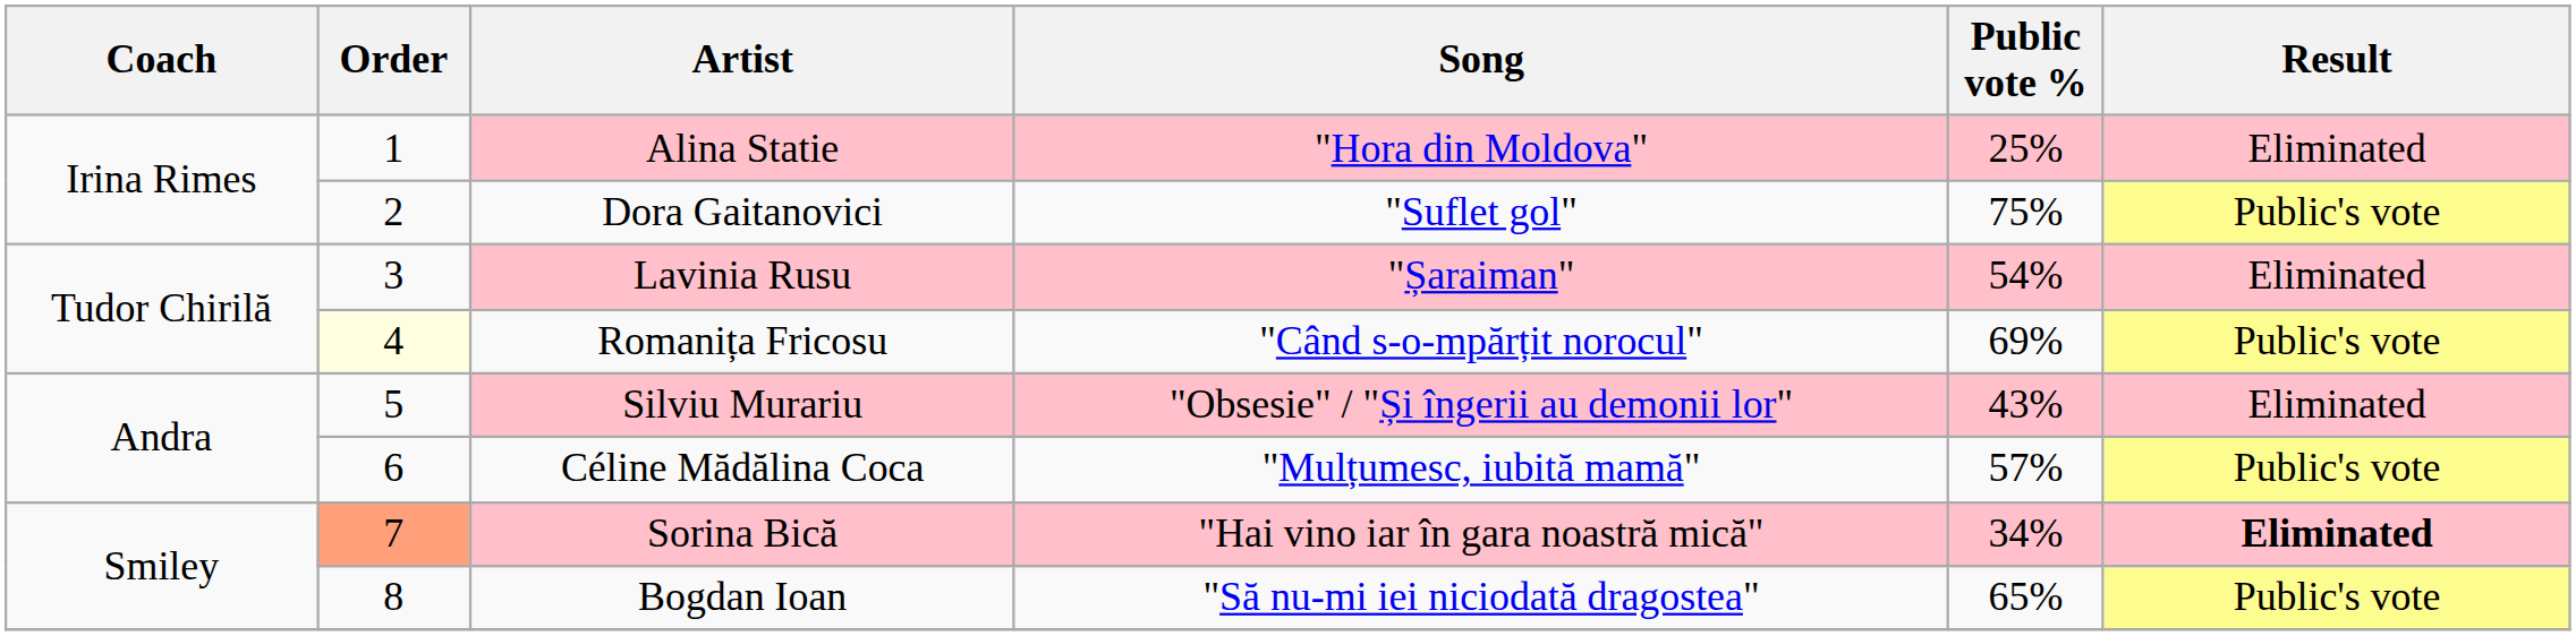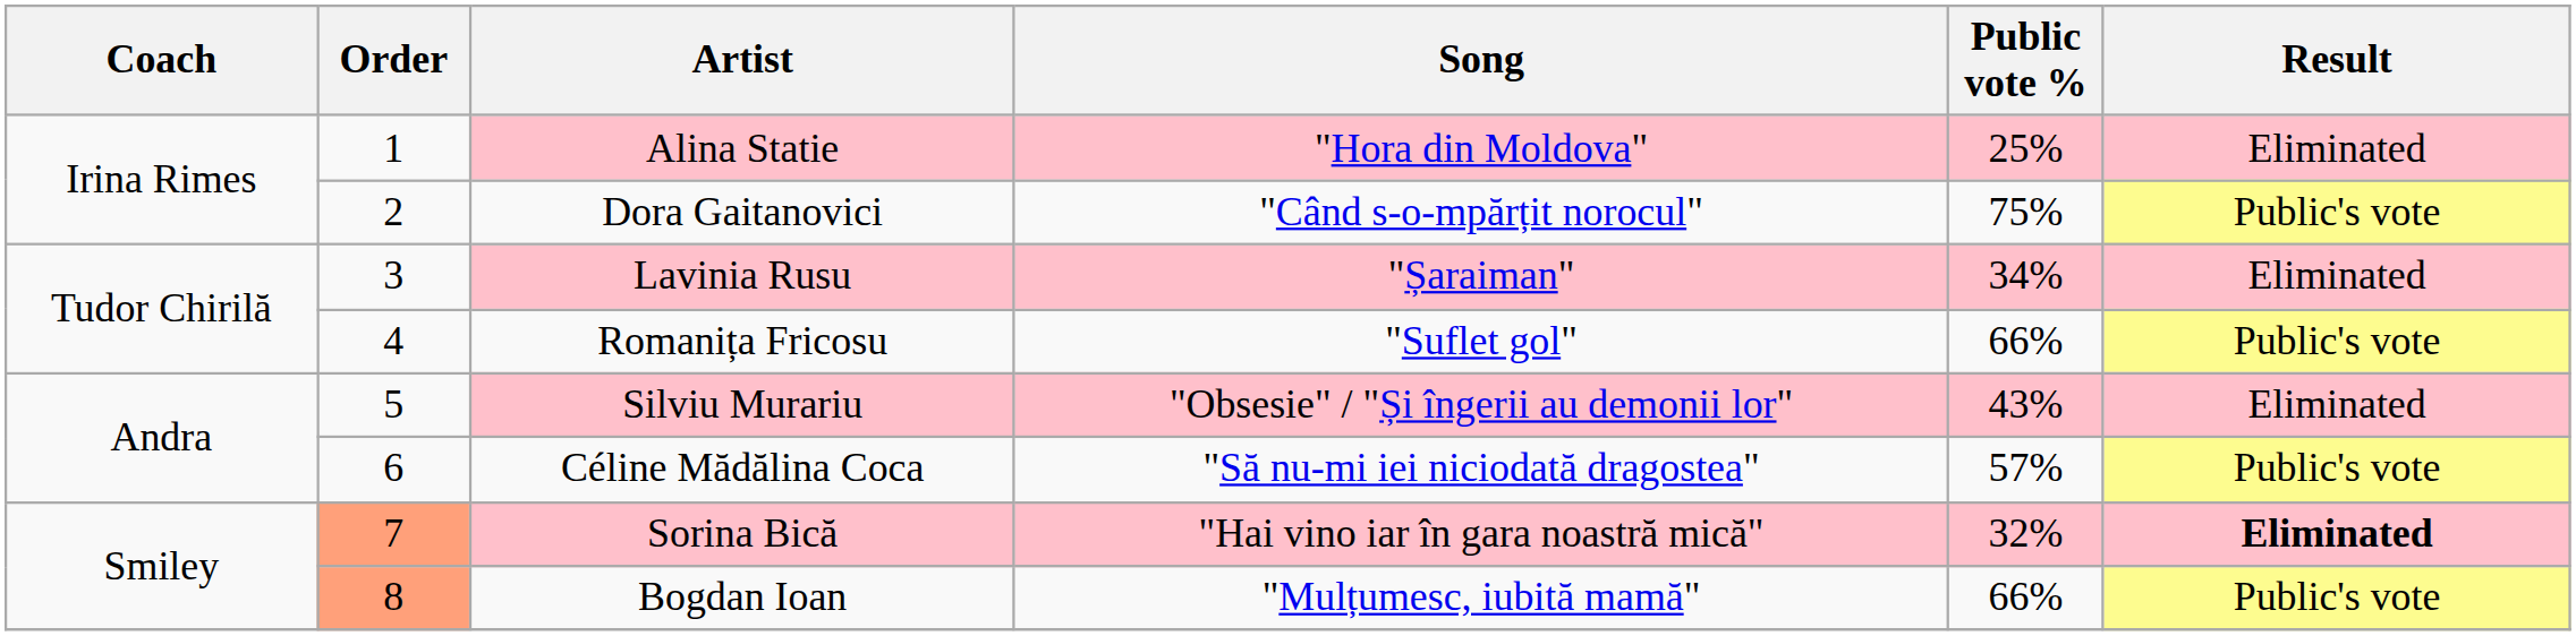 <table class="wikitable" style="text-align: center; width:80%;">
 <tr>
 <th style="width:08%;">Coach</th>
 <th style="width:02%;">Order</th>
 <th style="width:14%;">Artist</th>
 <th style="width:24%;">Song</th>
 <th style="width:02%;">Public vote %</th>
 <th style="width:12%;">Result</th>
 </tr>
 <tr>
 <td rowspan="2">Irina Rimes</td>
 <td>1</td>
 <td style="background:pink;">Alina Statie</td>
 <td style="background:pink;">"<a href='#'>Hora din Moldova</a>"</td>
 <td style="background:pink;">25%</td>
 <td style="background:pink;">Eliminated</td>
 </tr>
 <tr>
 <td>2</td>
 <td>Dora Gaitanovici</td>
-<td>"<a href='#'>Suflet gol</a>"</td>
+<td>"<a href='#'>Când s-o-mpărțit norocul</a>"</td>
 <td>75%</td>
 <td style="background:#fdfc8f;">Public's vote</td>
 </tr>
 <tr>
 <td rowspan="2">Tudor Chirilă</td>
 <td>3</td>
 <td style="background:pink;">Lavinia Rusu</td>
 <td style="background:pink;">"<a href='#'>Șaraiman</a>"</td>
-<td style="background:pink;">54%</td>
+<td style="background:pink;">34%</td>
 <td style="background:pink;">Eliminated</td>
 </tr>
 <tr>
-<td style="background: lightyellow;">4</td>
+<td>4</td>
 <td>Romanița Fricosu</td>
-<td>"<a href='#'>Când s-o-mpărțit norocul</a>"</td>
-<td>69%</td>
+<td>"<a href='#'>Suflet gol</a>"</td>
+<td>66%</td>
 <td style="background:#fdfc8f;">Public's vote</td>
 </tr>
 <tr>
 <td rowspan="2">Andra</td>
 <td>5</td>
 <td style="background:pink;">Silviu Murariu</td>
 <td style="background:pink;">"Obsesie" / "<a href='#'>Și îngerii au demonii lor</a>"</td>
 <td style="background:pink;">43%</td>
 <td style="background:pink;">Eliminated</td>
 </tr>
 <tr>
 <td>6</td>
 <td>Céline Mădălina Coca</td>
-<td>"<a href='#'>Mulțumesc, iubită mamă</a>"</td>
+<td>"<a href='#'>Să nu-mi iei niciodată dragostea</a>"</td>
 <td>57%</td>
 <td style="background:#fdfc8f;">Public's vote</td>
 </tr>
 <tr>
 <td rowspan="2">Smiley</td>
 <td style="background: lightsalmon;">7</td>
 <td style="background:pink;">Sorina Bică</td>
 <td style="background:pink;">"Hai vino iar în gara noastră mică"</td>
-<td style="background:pink;">34%</td>
+<td style="background:pink;">32%</td>
 <td style="background:pink;"><strong>Eliminated</strong></td>
 </tr>
 <tr>
-<td>8</td>
+<td style="background: lightsalmon;">8</td>
 <td>Bogdan Ioan</td>
-<td>"<a href='#'>Să nu-mi iei niciodată dragostea</a>"</td>
-<td>65%</td>
+<td>"<a href='#'>Mulțumesc, iubită mamă</a>"</td>
+<td>66%</td>
 <td style="background:#fdfc8f;">Public's vote</td>
 </tr>
 <tr>
 </tr>
 </table>
